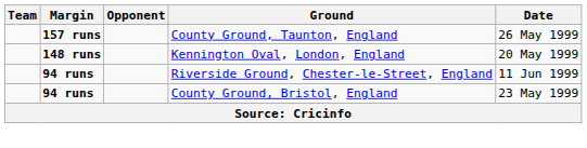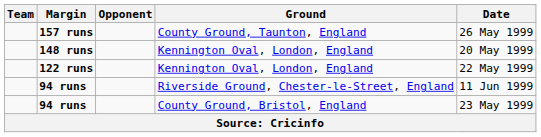 <table class="wikitable sortable">
 <tr>
 <th>Team</th>
 <th>Margin</th>
 <th>Opponent</th>
 <th>Ground</th>
 <th>Date</th>
 </tr>
 <tr>
 <td></td>
 <td><strong>157 runs</strong></td>
 <td></td>
 <td><a href='#'>County Ground, Taunton</a>, <a href='#'>England</a></td>
 <td>26 May 1999</td>
 </tr>
 <tr>
 <td></td>
 <td><strong>148 runs</strong></td>
 <td></td>
 <td><a href='#'>Kennington Oval</a>, <a href='#'>London</a>, <a href='#'>England</a></td>
 <td>20 May 1999</td>
 </tr>
 <tr>
 <td></td>
+<td><strong>122 runs</strong></td>
+<td></td>
+<td><a href='#'>Kennington Oval</a>, <a href='#'>London</a>, <a href='#'>England</a></td>
+<td>22 May 1999</td>
+</tr>
+<tr>
+<td></td>
 <td><strong>94 runs</strong></td>
 <td></td>
 <td><a href='#'>Riverside Ground</a>, <a href='#'>Chester-le-Street</a>, <a href='#'>England</a></td>
 <td>11 Jun 1999</td>
 </tr>
 <tr>
 <td></td>
 <td><strong>94 runs</strong></td>
 <td></td>
 <td><a href='#'>County Ground, Bristol</a>, <a href='#'>England</a></td>
 <td>23 May 1999</td>
 </tr>
 <tr>
 <th colspan="5">Source: Cricinfo</th>
 </tr>
 </table>
